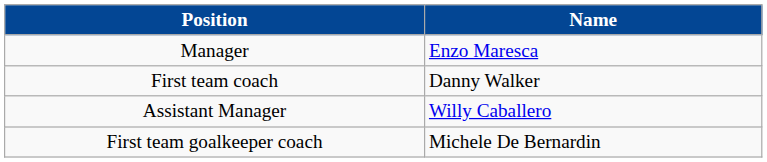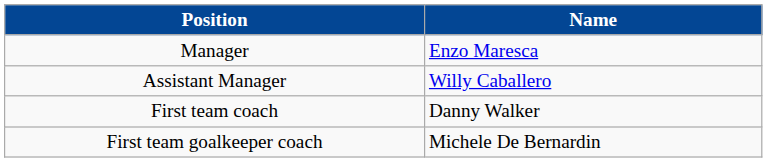 <table class="wikitable" style="text-align:center;width:50%;">
 <tr>
 <th style=background:#034694;color:#FFFFFF>Position</th>
 <th style=background:#034694;color:#FFFFFF>Name</th>
 </tr>
 <tr>
 <td>Manager</td>
 <td align=left> <a href='#'>Enzo Maresca</a></td>
 </tr>
 <tr>
+<td>Assistant Manager</td>
+<td align=left> <a href='#'>Willy Caballero</a></td>
+</tr>
+<tr>
 <td>First team coach</td>
 <td align=left> Danny Walker</td>
-</tr>
-<tr>
-<td>Assistant Manager</td>
-<td align=left> <a href='#'>Willy Caballero</a></td>
 </tr>
 <tr>
 <td>First team goalkeeper coach</td>
 <td align=left> Michele De Bernardin</td>
 </tr>
 </table>
